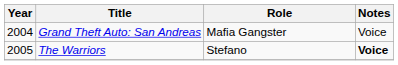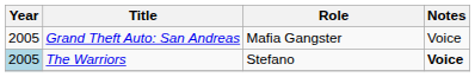 <table class="wikitable sortable">
 <tr>
 <th>Year</th>
 <th>Title</th>
 <th scope="col" width="200px">Role</th>
 <th>Notes</th>
 </tr>
 <tr>
-<td>2004</td>
+<td>2005</td>
 <td><em><a href='#'>Grand Theft Auto: San Andreas</a></em></td>
 <td>Mafia Gangster</td>
 <td>Voice</td>
 </tr>
 <tr>
-<td>2005</td>
+<td style="background: lightblue;">2005</td>
 <td><em><a href='#'>The Warriors</a></em></td>
 <td>Stefano</td>
 <td><strong>Voice</strong></td>
 </tr>
 <tr>
 </tr>
 </table>
